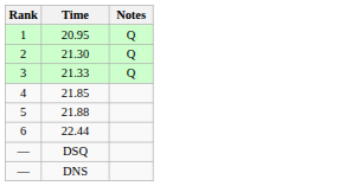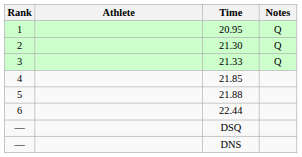 <table class="wikitable" style="text-align:center">
 <tr>
 <th width=40>Rank</th>
+<th width=250>Athlete</th>
 <th width=80>Time</th>
 <th width=50>Notes</th>
 </tr>
 <tr bgcolor="ccffcc">
 <td>1</td>
+<td align=left></td>
 <td>20.95</td>
 <td>Q</td>
 </tr>
 <tr bgcolor="ccffcc">
 <td>2</td>
+<td align=left></td>
 <td>21.30</td>
 <td>Q</td>
 </tr>
 <tr bgcolor="ccffcc">
 <td>3</td>
+<td align=left></td>
 <td>21.33</td>
 <td>Q</td>
 </tr>
 <tr>
 <td>4</td>
+<td align=left></td>
 <td>21.85</td>
 <td></td>
 </tr>
 <tr>
 <td>5</td>
+<td align=left></td>
 <td>21.88</td>
 <td></td>
 </tr>
 <tr>
 <td>6</td>
+<td align=left></td>
 <td>22.44</td>
 <td></td>
 </tr>
 <tr>
 <td>—</td>
+<td align=left></td>
 <td>DSQ</td>
 <td></td>
 </tr>
 <tr>
 <td>—</td>
+<td align=left></td>
 <td>DNS</td>
 <td></td>
 </tr>
 </table>
